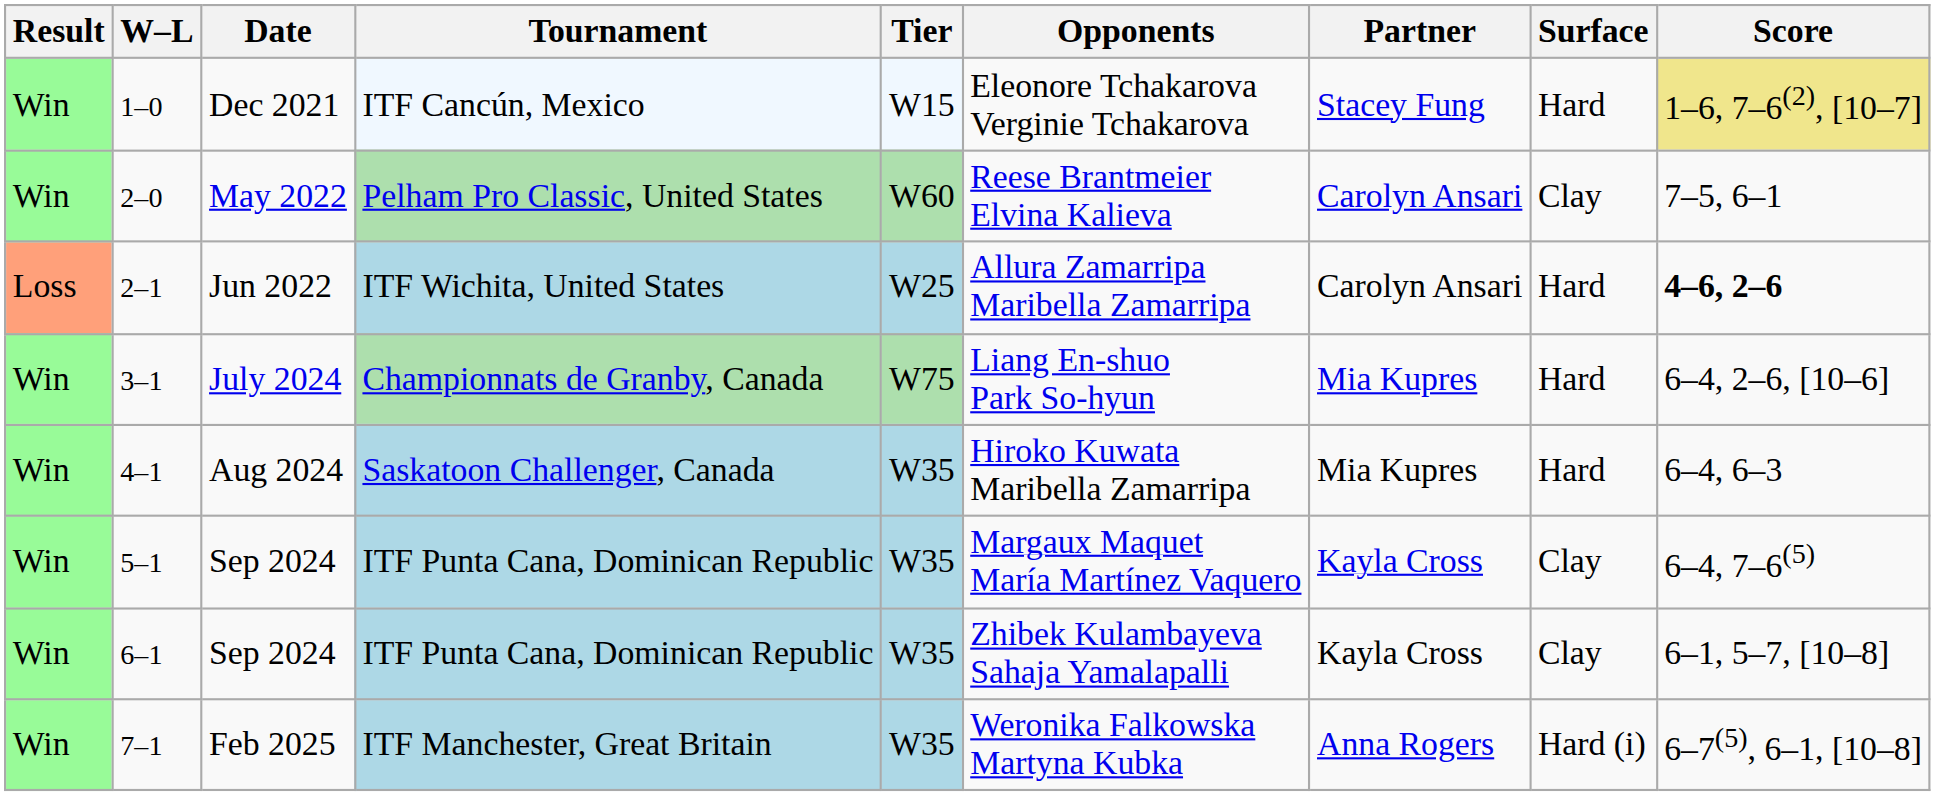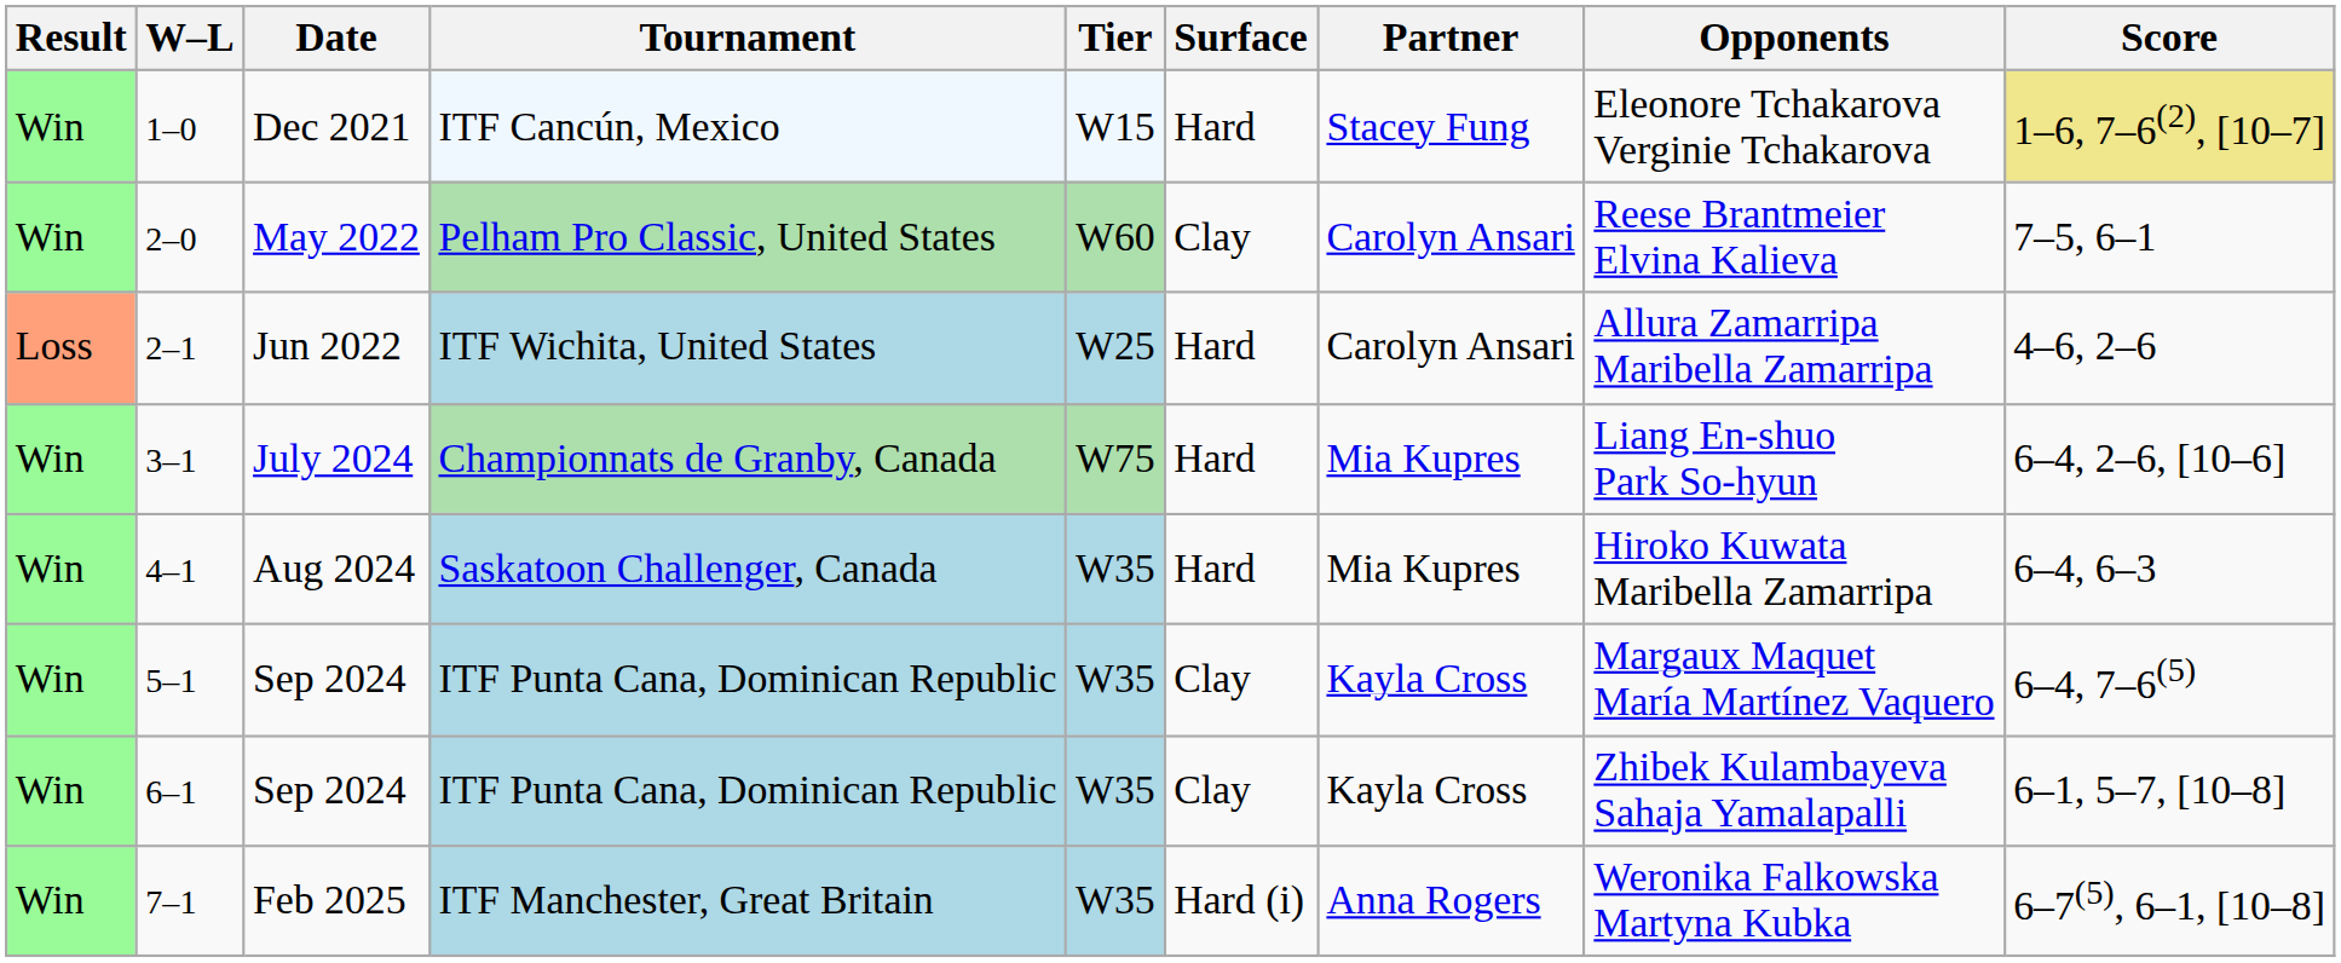 <table class="sortable wikitable">
 <tr>
 <th>Result</th>
 <th class="unsortable">W–L</th>
 <th>Date</th>
 <th>Tournament</th>
 <th>Tier</th>
+<th>Surface</th>
+<th>Partner</th>
 <th>Opponents</th>
-<th>Partner</th>
-<th>Surface</th>
 <th class="unsortable">Score</th>
 </tr>
 <tr>
 <td bgcolor="98FB98">Win</td>
 <td><small>1–0</small></td>
 <td>Dec 2021</td>
 <td style="background:#f0f8ff;">ITF Cancún, Mexico</td>
 <td style="background:#f0f8ff;">W15</td>
+<td>Hard</td>
+<td> <a href='#'>Stacey Fung</a></td>
 <td> Eleonore Tchakarova <br>  Verginie Tchakarova</td>
-<td> <a href='#'>Stacey Fung</a></td>
-<td>Hard</td>
 <td style="background: khaki;">1–6, 7–6<sup>(2)</sup>, [10–7]</td>
 </tr>
 <tr>
 <td bgcolor="98FB98">Win</td>
 <td><small>2–0</small></td>
 <td><a href='#'>May 2022</a></td>
 <td style="background:#addfad;"><a href='#'>Pelham Pro Classic</a>, United States</td>
 <td style="background:#addfad;">W60</td>
+<td>Clay</td>
+<td> <a href='#'>Carolyn Ansari</a></td>
 <td> <a href='#'>Reese Brantmeier</a> <br>  <a href='#'>Elvina Kalieva</a></td>
-<td> <a href='#'>Carolyn Ansari</a></td>
-<td>Clay</td>
 <td>7–5, 6–1</td>
 </tr>
 <tr>
 <td bgcolor=ffa07a>Loss</td>
 <td><small>2–1</small></td>
 <td>Jun 2022</td>
 <td style="background:lightblue;">ITF Wichita, United States</td>
 <td style="background:lightblue;">W25</td>
+<td>Hard</td>
+<td> Carolyn Ansari</td>
 <td> <a href='#'>Allura Zamarripa</a> <br>  <a href='#'>Maribella Zamarripa</a></td>
-<td> Carolyn Ansari</td>
-<td>Hard</td>
-<td><strong>4–6, 2–6</strong></td>
+<td>4–6, 2–6</td>
 </tr>
 <tr>
 <td bgcolor="98FB98">Win</td>
 <td><small>3–1</small></td>
 <td><a href='#'>July 2024</a></td>
 <td style="background:#addfad;"><a href='#'>Championnats de Granby</a>, Canada</td>
 <td style="background:#addfad;">W75</td>
+<td>Hard</td>
+<td> <a href='#'>Mia Kupres</a></td>
 <td> <a href='#'>Liang En-shuo</a> <br>  <a href='#'>Park So-hyun</a></td>
-<td> <a href='#'>Mia Kupres</a></td>
-<td>Hard</td>
 <td>6–4, 2–6, [10–6]</td>
 </tr>
 <tr>
 <td bgcolor="98FB98">Win</td>
 <td><small>4–1</small></td>
 <td>Aug 2024</td>
 <td style="background:lightblue;"><a href='#'>Saskatoon Challenger</a>, Canada</td>
 <td style="background:lightblue;">W35</td>
+<td>Hard</td>
+<td> Mia Kupres</td>
 <td> <a href='#'>Hiroko Kuwata</a> <br>  Maribella Zamarripa</td>
-<td> Mia Kupres</td>
-<td>Hard</td>
 <td>6–4, 6–3</td>
 </tr>
 <tr>
 <td bgcolor="98FB98">Win</td>
 <td><small>5–1</small></td>
 <td>Sep 2024</td>
 <td style="background:lightblue;">ITF Punta Cana, Dominican Republic</td>
 <td style="background:lightblue;">W35</td>
+<td>Clay</td>
+<td> <a href='#'>Kayla Cross</a></td>
 <td> <a href='#'>Margaux Maquet</a> <br>  <a href='#'>María Martínez Vaquero</a></td>
-<td> <a href='#'>Kayla Cross</a></td>
-<td>Clay</td>
 <td>6–4, 7–6<sup>(5)</sup></td>
 </tr>
 <tr>
 <td bgcolor="98FB98">Win</td>
 <td><small>6–1</small></td>
 <td>Sep 2024</td>
 <td style="background:lightblue;">ITF Punta Cana, Dominican Republic</td>
 <td style="background:lightblue;">W35</td>
+<td>Clay</td>
+<td> Kayla Cross</td>
 <td> <a href='#'>Zhibek Kulambayeva</a> <br>  <a href='#'>Sahaja Yamalapalli</a></td>
-<td> Kayla Cross</td>
-<td>Clay</td>
 <td>6–1, 5–7, [10–8]</td>
 </tr>
 <tr>
 <td bgcolor="98FB98">Win</td>
 <td><small>7–1</small></td>
 <td>Feb 2025</td>
 <td style="background:lightblue;">ITF Manchester, Great Britain</td>
 <td style="background:lightblue;">W35</td>
+<td>Hard (i)</td>
+<td> <a href='#'>Anna Rogers</a></td>
 <td> <a href='#'>Weronika Falkowska</a> <br>  <a href='#'>Martyna Kubka</a></td>
-<td> <a href='#'>Anna Rogers</a></td>
-<td>Hard (i)</td>
 <td>6–7<sup>(5)</sup>, 6–1, [10–8]</td>
 </tr>
 </table>
